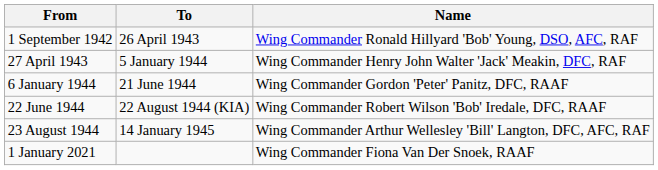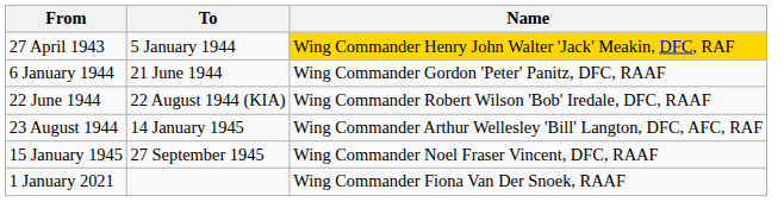 <table class="wikitable">
 <tr>
 <th>From</th>
 <th>To</th>
 <th>Name</th>
 </tr>
 <tr>
-<td>1 September 1942</td>
-<td>26 April 1943</td>
-<td><a href='#'>Wing Commander</a> Ronald Hillyard 'Bob' Young, <a href='#'>DSO</a>, <a href='#'>AFC</a>, RAF</td>
-</tr>
-<tr>
 <td>27 April 1943</td>
 <td>5 January 1944</td>
-<td>Wing Commander Henry John Walter 'Jack' Meakin, <a href='#'>DFC</a>, RAF</td>
+<td style="background: gold;">Wing Commander Henry John Walter 'Jack' Meakin, <a href='#'>DFC</a>, RAF</td>
 </tr>
 <tr>
 <td>6 January 1944</td>
 <td>21 June 1944</td>
 <td>Wing Commander Gordon 'Peter' Panitz, DFC, RAAF</td>
 </tr>
 <tr>
 <td>22 June 1944</td>
 <td>22 August 1944 (KIA)</td>
 <td>Wing Commander Robert Wilson 'Bob' Iredale, DFC, RAAF</td>
 </tr>
 <tr>
 <td>23 August 1944</td>
 <td>14 January 1945</td>
 <td>Wing Commander Arthur Wellesley 'Bill' Langton, DFC, AFC, RAF</td>
 </tr>
 <tr>
+<td>15 January 1945</td>
+<td>27 September 1945</td>
+<td>Wing Commander Noel Fraser Vincent, DFC, RAAF</td>
+</tr>
+<tr>
 <td>1 January 2021</td>
 <td></td>
 <td>Wing Commander Fiona Van Der Snoek, RAAF</td>
 </tr>
 </table>
